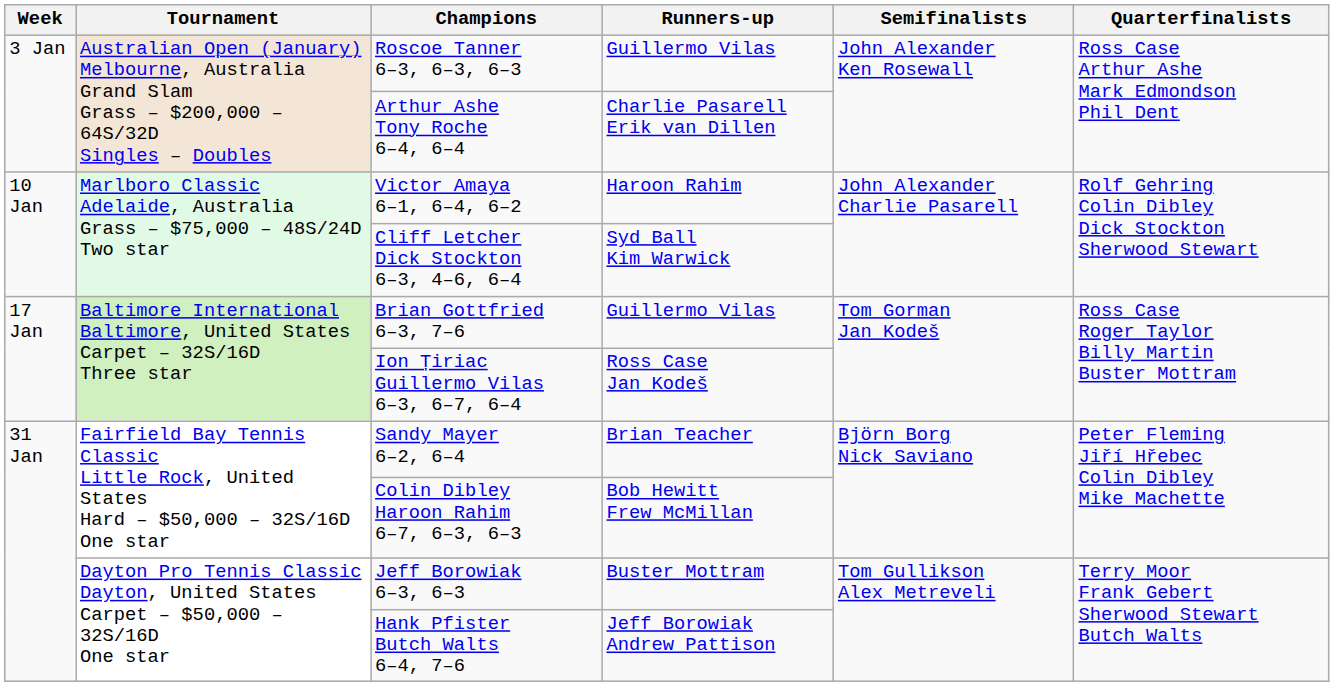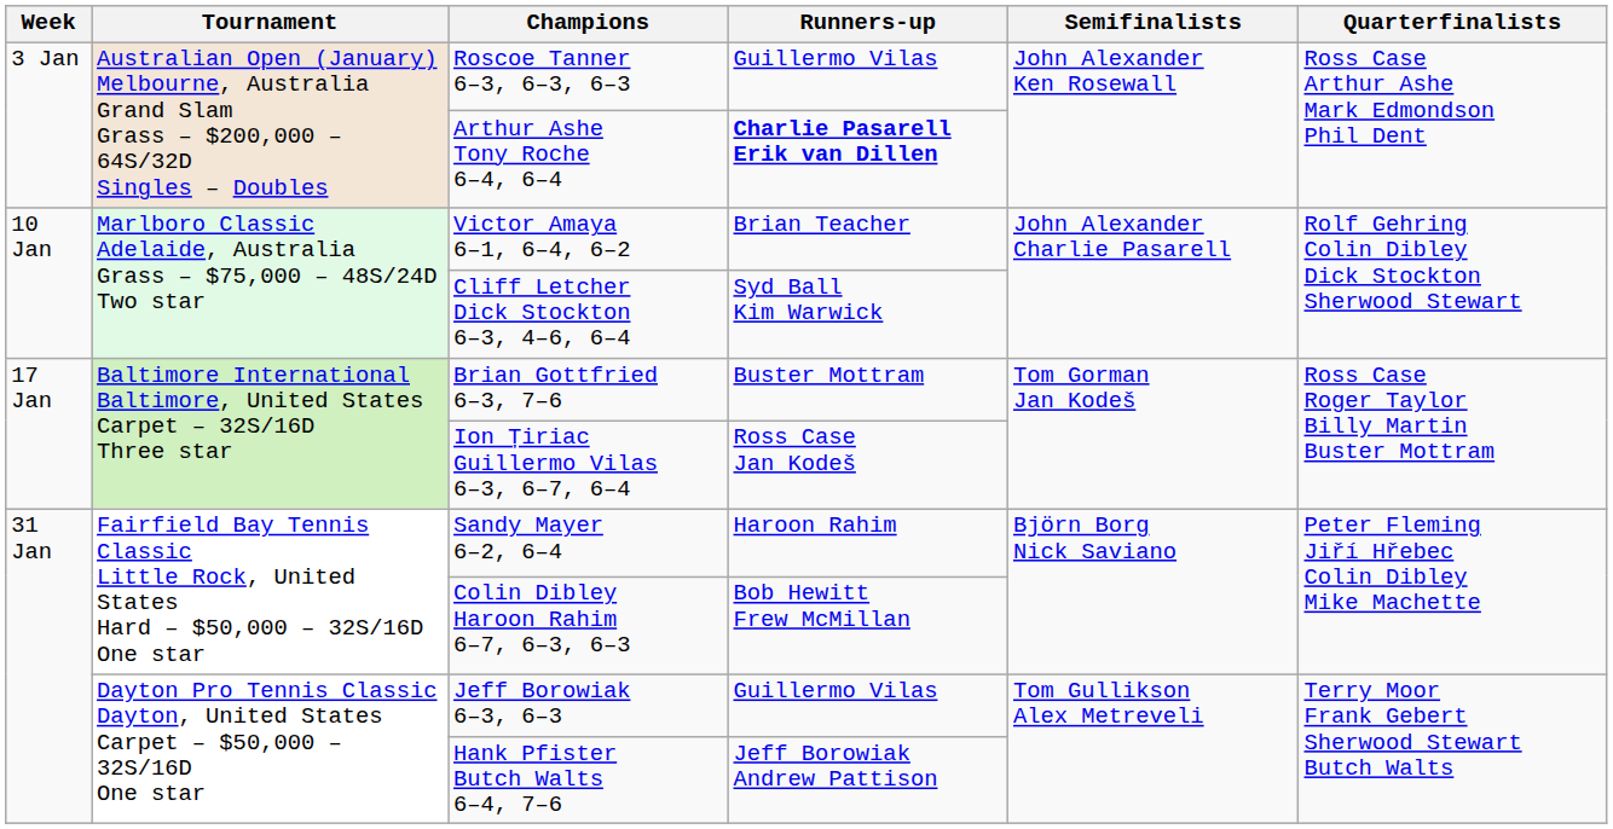 <table class=wikitable style=font-size:95%>
 <tr>
 <th style="width:48px;">Week</th>
 <th style="width:250px;">Tournament</th>
 <th style="width:200px;">Champions</th>
 <th style="width:200px;">Runners-up</th>
 <th style="width:190px;">Semifinalists</th>
 <th style="width:190px;">Quarterfinalists</th>
 </tr>
 <tr valign=top>
 <td rowspan=2>3 Jan</td>
 <td style="background:#F3E6D7;" rowspan="2"><a href='#'>Australian Open (January)</a> <br> <a href='#'>Melbourne</a>, Australia <br> Grand Slam <br> Grass – $200,000 – 64S/32D <br> <a href='#'>Singles</a> – <a href='#'>Doubles</a></td>
 <td> <a href='#'>Roscoe Tanner</a> <br> 6–3, 6–3, 6–3</td>
 <td> <a href='#'>Guillermo Vilas</a></td>
 <td rowspan=2> <a href='#'>John Alexander</a> <br>  <a href='#'>Ken Rosewall</a></td>
 <td rowspan=2> <a href='#'>Ross Case</a> <br>  <a href='#'>Arthur Ashe</a> <br>  <a href='#'>Mark Edmondson</a> <br>  <a href='#'>Phil Dent</a></td>
 </tr>
 <tr valign=top>
 <td> <a href='#'>Arthur Ashe</a> <br>  <a href='#'>Tony Roche</a> <br> 6–4, 6–4</td>
-<td> <a href='#'>Charlie Pasarell</a> <br>  <a href='#'>Erik van Dillen</a></td>
+<td><strong> <a href='#'>Charlie Pasarell</a> <br>  <a href='#'>Erik van Dillen</a></strong></td>
 </tr>
 <tr valign=top>
 <td rowspan=2>10 Jan</td>
 <td style="background:#E1FAE6;" rowspan="2"><a href='#'>Marlboro Classic</a> <br> <a href='#'>Adelaide</a>, Australia <br> Grass – $75,000 – 48S/24D <br> Two star</td>
 <td> <a href='#'>Victor Amaya</a> <br> 6–1, 6–4, 6–2</td>
-<td> <a href='#'>Haroon Rahim</a></td>
+<td> <a href='#'>Brian Teacher</a></td>
 <td rowspan=2> <a href='#'>John Alexander</a> <br>  <a href='#'>Charlie Pasarell</a></td>
 <td rowspan=2> <a href='#'>Rolf Gehring</a> <br>  <a href='#'>Colin Dibley</a> <br>  <a href='#'>Dick Stockton</a> <br>  <a href='#'>Sherwood Stewart</a></td>
 </tr>
 <tr valign=top>
 <td> <a href='#'>Cliff Letcher</a> <br>  <a href='#'>Dick Stockton</a> <br> 6–3, 4–6, 6–4</td>
 <td> <a href='#'>Syd Ball</a> <br>  <a href='#'>Kim Warwick</a></td>
 </tr>
 <tr valign=top>
 <td rowspan=2>17 Jan</td>
 <td style="background:#d0f0c0;" rowspan="2"><a href='#'>Baltimore International</a> <br> <a href='#'>Baltimore</a>, United States <br> Carpet – 32S/16D <br> Three star</td>
 <td> <a href='#'>Brian Gottfried</a> <br> 6–3, 7–6</td>
-<td> <a href='#'>Guillermo Vilas</a></td>
+<td> <a href='#'>Buster Mottram</a></td>
 <td rowspan=2> <a href='#'>Tom Gorman</a> <br>  <a href='#'>Jan Kodeš</a></td>
 <td rowspan=2> <a href='#'>Ross Case</a> <br>  <a href='#'>Roger Taylor</a> <br>  <a href='#'>Billy Martin</a> <br>  <a href='#'>Buster Mottram</a></td>
 </tr>
 <tr valign=top>
 <td> <a href='#'>Ion Țiriac</a> <br>  <a href='#'>Guillermo Vilas</a> <br> 6–3, 6–7, 6–4</td>
 <td> <a href='#'>Ross Case</a> <br>  <a href='#'>Jan Kodeš</a></td>
 </tr>
 <tr valign=top>
 <td rowspan=4>31 Jan</td>
 <td style="background:#fff;" rowspan="2"><a href='#'>Fairfield Bay Tennis Classic</a> <br> <a href='#'>Little Rock</a>, United States <br> Hard – $50,000 – 32S/16D <br> One star</td>
 <td> <a href='#'>Sandy Mayer</a> <br> 6–2, 6–4</td>
-<td> <a href='#'>Brian Teacher</a></td>
+<td> <a href='#'>Haroon Rahim</a></td>
 <td rowspan=2> <a href='#'>Björn Borg</a> <br>  <a href='#'>Nick Saviano</a></td>
 <td rowspan=2> <a href='#'>Peter Fleming</a> <br>  <a href='#'>Jiří Hřebec</a> <br>  <a href='#'>Colin Dibley</a> <br>  <a href='#'>Mike Machette</a></td>
 </tr>
 <tr valign=top>
 <td> <a href='#'>Colin Dibley</a> <br>  <a href='#'>Haroon Rahim</a> <br> 6–7, 6–3, 6–3</td>
 <td> <a href='#'>Bob Hewitt</a> <br>  <a href='#'>Frew McMillan</a></td>
 </tr>
 <tr valign=top>
 <td style="background:#fff;" rowspan="2"><a href='#'>Dayton Pro Tennis Classic</a> <br> <a href='#'>Dayton</a>, United States <br> Carpet – $50,000 – 32S/16D <br> One star</td>
 <td> <a href='#'>Jeff Borowiak</a> <br> 6–3, 6–3</td>
-<td> <a href='#'>Buster Mottram</a></td>
+<td> <a href='#'>Guillermo Vilas</a></td>
 <td rowspan=2> <a href='#'>Tom Gullikson</a> <br>  <a href='#'>Alex Metreveli</a></td>
 <td rowspan=2> <a href='#'>Terry Moor</a> <br>  <a href='#'>Frank Gebert</a> <br>  <a href='#'>Sherwood Stewart</a> <br>  <a href='#'>Butch Walts</a></td>
 </tr>
 <tr valign=top>
 <td> <a href='#'>Hank Pfister</a> <br>  <a href='#'>Butch Walts</a> <br> 6–4, 7–6</td>
 <td> <a href='#'>Jeff Borowiak</a> <br>  <a href='#'>Andrew Pattison</a></td>
 </tr>
 </table>
